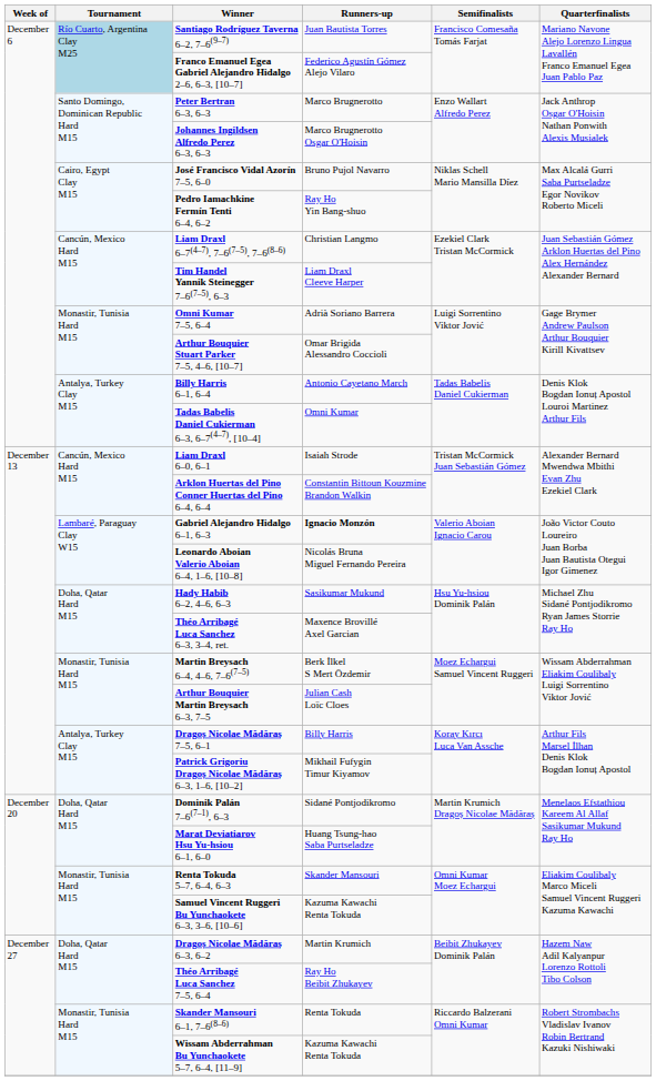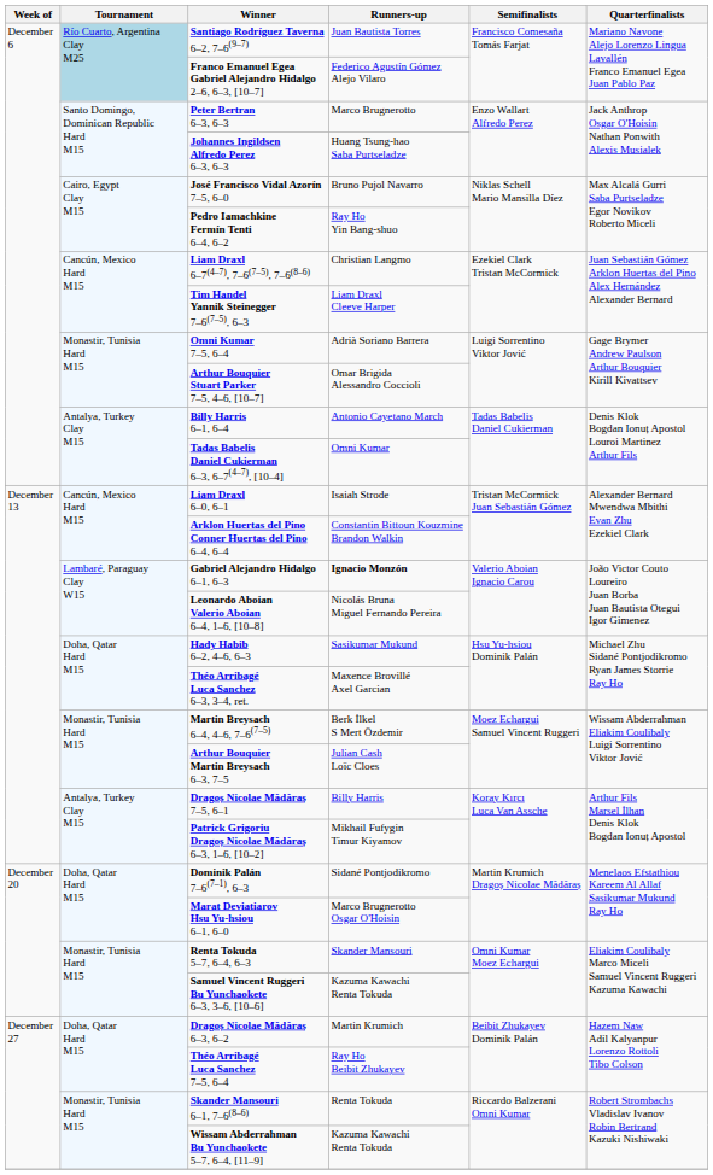 <table class="wikitable" style="font-size:85%;">
 <tr>
 <th width="65">Week of</th>
 <th style="width:190px;">Tournament</th>
 <th style="width:210px;">Winner</th>
 <th style="width:210px;">Runners-up</th>
 <th style="width:170px;">Semifinalists</th>
 <th style="width:170px;">Quarterfinalists</th>
 </tr>
 <tr style="vertical-align:top">
 <td rowspan=12>December 6</td>
 <td rowspan="2" style="background:lightblue;"><a href='#'>Río Cuarto</a>, Argentina <br> Clay <br> M25 <br> </td>
 <td><strong> <a href='#'>Santiago Rodríguez Taverna</a></strong> <br> 6–2, 7–6<sup>(9–7)</sup></td>
 <td> <a href='#'>Juan Bautista Torres</a></td>
 <td rowspan=2> <a href='#'>Francisco Comesaña</a> <br>  Tomás Farjat</td>
 <td rowspan=2> <a href='#'>Mariano Navone</a> <br>  <a href='#'>Alejo Lorenzo Lingua Lavallén</a> <br>  Franco Emanuel Egea <br>  <a href='#'>Juan Pablo Paz</a></td>
 </tr>
 <tr style="vertical-align:top">
 <td><strong> Franco Emanuel Egea <br>  Gabriel Alejandro Hidalgo</strong> <br> 2–6, 6–3, [10–7]</td>
 <td> <a href='#'>Federico Agustín Gómez</a> <br>  Alejo Vilaro</td>
 </tr>
 <tr style="vertical-align:top">
 <td rowspan="2" style="background:#f0f8ff;">Santo Domingo, Dominican Republic <br> Hard <br> M15 <br> </td>
 <td><strong> <a href='#'>Peter Bertran</a></strong> <br> 6–3, 6–3</td>
 <td> Marco Brugnerotto</td>
 <td rowspan=2> Enzo Wallart <br>  <a href='#'>Alfredo Perez</a></td>
 <td rowspan=2> Jack Anthrop <br>  <a href='#'>Osgar O'Hoisin</a> <br>  Nathan Ponwith <br>  <a href='#'>Alexis Musialek</a></td>
 </tr>
 <tr style="vertical-align:top">
 <td><strong> <a href='#'>Johannes Ingildsen</a> <br>  <a href='#'>Alfredo Perez</a></strong> <br> 6–3, 6–3</td>
-<td> Marco Brugnerotto <br>  <a href='#'>Osgar O'Hoisin</a></td>
+<td> Huang Tsung-hao <br>  <a href='#'>Saba Purtseladze</a></td>
 </tr>
 <tr style="vertical-align:top">
 <td rowspan="2" style="background:#f0f8ff;">Cairo, Egypt <br> Clay <br> M15 <br> </td>
 <td><strong> José Francisco Vidal Azorín</strong> <br> 7–5, 6–0</td>
 <td> Bruno Pujol Navarro</td>
 <td rowspan=2> Niklas Schell <br>  Mario Mansilla Díez</td>
 <td rowspan=2> Max Alcalá Gurri <br>  <a href='#'>Saba Purtseladze</a> <br>  Egor Novikov <br>  Roberto Miceli</td>
 </tr>
 <tr style="vertical-align:top">
 <td><strong> Pedro Iamachkine <br>  Fermín Tenti</strong> <br> 6–4, 6–2</td>
 <td> <a href='#'>Ray Ho</a> <br>  Yin Bang-shuo</td>
 </tr>
 <tr style="vertical-align:top">
 <td rowspan="2" style="background:#f0f8ff;">Cancún, Mexico <br> Hard <br> M15 <br> </td>
 <td><strong> <a href='#'>Liam Draxl</a></strong> <br> 6–7<sup>(4–7)</sup>, 7–6<sup>(7–5)</sup>, 7–6<sup>(8–6)</sup></td>
 <td> Christian Langmo</td>
 <td rowspan=2> Ezekiel Clark <br>  Tristan McCormick</td>
 <td rowspan=2> <a href='#'>Juan Sebastián Gómez</a> <br>  <a href='#'>Arklon Huertas del Pino</a> <br>  <a href='#'>Alex Hernández</a> <br>  Alexander Bernard</td>
 </tr>
 <tr style="vertical-align:top">
 <td><strong> <a href='#'>Tim Handel</a> <br>  Yannik Steinegger</strong> <br> 7–6<sup>(7–5)</sup>, 6–3</td>
 <td> <a href='#'>Liam Draxl</a> <br>  <a href='#'>Cleeve Harper</a></td>
 </tr>
 <tr style="vertical-align:top">
 <td rowspan="2" style="background:#f0f8ff;">Monastir, Tunisia <br> Hard <br> M15 <br> </td>
 <td><strong> <a href='#'>Omni Kumar</a></strong> <br> 7–5, 6–4</td>
 <td> Adrià Soriano Barrera</td>
 <td rowspan=2> Luigi Sorrentino <br>  Viktor Jović</td>
 <td rowspan=2> Gage Brymer <br>  <a href='#'>Andrew Paulson</a> <br>  <a href='#'>Arthur Bouquier</a> <br>  Kirill Kivattsev</td>
 </tr>
 <tr style="vertical-align:top">
 <td><strong> <a href='#'>Arthur Bouquier</a> <br>  <a href='#'>Stuart Parker</a></strong> <br> 7–5, 4–6, [10–7]</td>
 <td> Omar Brigida <br>  Alessandro Coccioli</td>
 </tr>
 <tr style="vertical-align:top">
 <td rowspan="2" style="background:#f0f8ff;">Antalya, Turkey <br> Clay <br> M15 <br> </td>
 <td><strong> <a href='#'>Billy Harris</a></strong> <br> 6–1, 6–4</td>
 <td> <a href='#'>Antonio Cayetano March</a></td>
 <td rowspan=2> <a href='#'>Tadas Babelis</a> <br>  <a href='#'>Daniel Cukierman</a></td>
 <td rowspan=2> Denis Klok <br>  Bogdan Ionuț Apostol <br>  Louroi Martinez <br>  <a href='#'>Arthur Fils</a></td>
 </tr>
 <tr style="vertical-align:top">
 <td><strong> <a href='#'>Tadas Babelis</a> <br>  <a href='#'>Daniel Cukierman</a></strong> <br> 6–3, 6–7<sup>(4–7)</sup>, [10–4]</td>
 <td> <a href='#'>Omni Kumar</a></td>
 </tr>
 <tr style="vertical-align:top">
 <td rowspan=10>December 13</td>
 <td rowspan="2" style="background:#f0f8ff;">Cancún, Mexico <br> Hard <br> M15 <br> </td>
 <td><strong> <a href='#'>Liam Draxl</a></strong> <br> 6–0, 6–1</td>
 <td> Isaiah Strode</td>
 <td rowspan=2> Tristan McCormick <br>  <a href='#'>Juan Sebastián Gómez</a></td>
 <td rowspan=2> Alexander Bernard <br>  Mwendwa Mbithi <br>  <a href='#'>Evan Zhu</a> <br>  Ezekiel Clark</td>
 </tr>
 <tr style="vertical-align:top">
 <td><strong> <a href='#'>Arklon Huertas del Pino</a> <br>  <a href='#'>Conner Huertas del Pino</a></strong> <br> 6–4, 6–4</td>
 <td> <a href='#'>Constantin Bittoun Kouzmine</a> <br>  <a href='#'>Brandon Walkin</a></td>
 </tr>
 <tr style="vertical-align:top">
 <td rowspan="2" style="background:#f0f8ff;"><a href='#'>Lambaré</a>, Paraguay <br> Clay <br> W15 <br> </td>
 <td><strong> Gabriel Alejandro Hidalgo</strong> <br> 6–1, 6–3</td>
 <td><strong> Ignacio Monzón</strong></td>
 <td rowspan=2> <a href='#'>Valerio Aboian</a> <br>  <a href='#'>Ignacio Carou</a></td>
 <td rowspan=2> João Victor Couto Loureiro <br>  Juan Borba <br>  Juan Bautista Otegui <br>  Igor Gimenez</td>
 </tr>
 <tr style="vertical-align:top">
 <td><strong> Leonardo Aboian <br>  <a href='#'>Valerio Aboian</a></strong> <br> 6–4, 1–6, [10–8]</td>
 <td> Nicolás Bruna <br>  Miguel Fernando Pereira</td>
 </tr>
 <tr style="vertical-align:top">
 <td rowspan="2" style="background:#f0f8ff;">Doha, Qatar <br> Hard <br> M15 <br> </td>
 <td><strong> <a href='#'>Hady Habib</a></strong> <br> 6–2, 4–6, 6–3</td>
 <td> <a href='#'>Sasikumar Mukund</a></td>
 <td rowspan=2> <a href='#'>Hsu Yu-hsiou</a> <br>  Dominik Palán</td>
 <td rowspan=2> Michael Zhu <br>  Sidané Pontjodikromo <br>  Ryan James Storrie <br>  <a href='#'>Ray Ho</a></td>
 </tr>
 <tr style="vertical-align:top">
 <td><strong> <a href='#'>Théo Arribagé</a> <br>  <a href='#'>Luca Sanchez</a></strong> <br> 6–3, 3–4, ret.</td>
 <td> Maxence Brovillé <br>  Axel Garcian</td>
 </tr>
 <tr style="vertical-align:top">
 <td rowspan="2" style="background:#f0f8ff;">Monastir, Tunisia <br> Hard <br> M15 <br> </td>
 <td><strong> Martin Breysach</strong> <br> 6–4, 4–6, 7–6<sup>(7–5)</sup></td>
 <td> Berk İlkel <br>  S Mert Özdemir</td>
 <td rowspan=2> <a href='#'>Moez Echargui</a> <br>  Samuel Vincent Ruggeri</td>
 <td rowspan=2> Wissam Abderrahman <br>  <a href='#'>Eliakim Coulibaly</a> <br>  Luigi Sorrentino <br>  Viktor Jović</td>
 </tr>
 <tr style="vertical-align:top">
 <td><strong> <a href='#'>Arthur Bouquier</a> <br>  Martin Breysach</strong> <br> 6–3, 7–5</td>
 <td> <a href='#'>Julian Cash</a> <br>  Loïc Cloes</td>
 </tr>
 <tr style="vertical-align:top">
 <td rowspan="2" style="background:#f0f8ff;">Antalya, Turkey <br> Clay <br> M15 <br> </td>
 <td><strong> <a href='#'>Dragoș Nicolae Mădăraș</a></strong> <br> 7–5, 6–1</td>
 <td> <a href='#'>Billy Harris</a></td>
 <td rowspan=2> <a href='#'>Koray Kırcı</a> <br>  <a href='#'>Luca Van Assche</a></td>
 <td rowspan=2> <a href='#'>Arthur Fils</a> <br>  <a href='#'>Marsel İlhan</a> <br>  Denis Klok <br>  Bogdan Ionuț Apostol</td>
 </tr>
 <tr style="vertical-align:top">
 <td><strong> <a href='#'>Patrick Grigoriu</a> <br>  <a href='#'>Dragoș Nicolae Mădăraș</a></strong> <br> 6–3, 1–6, [10–2]</td>
 <td> Mikhail Fufygin <br>  Timur Kiyamov</td>
 </tr>
 <tr style="vertical-align:top">
 <td rowspan=4>December 20</td>
 <td rowspan="2" style="background:#f0f8ff;">Doha, Qatar <br> Hard <br> M15 <br> </td>
 <td><strong> Dominik Palán</strong> <br> 7–6<sup>(7–1)</sup>, 6–3</td>
 <td> Sidané Pontjodikromo</td>
 <td rowspan=2> Martin Krumich <br>  <a href='#'>Dragoș Nicolae Mădăraș</a></td>
 <td rowspan=2> <a href='#'>Menelaos Efstathiou</a> <br>  <a href='#'>Kareem Al Allaf</a> <br>  <a href='#'>Sasikumar Mukund</a> <br>  <a href='#'>Ray Ho</a></td>
 </tr>
 <tr style="vertical-align:top">
 <td><strong> <a href='#'>Marat Deviatiarov</a> <br>  <a href='#'>Hsu Yu-hsiou</a></strong> <br> 6–1, 6–0</td>
-<td> Huang Tsung-hao <br>  <a href='#'>Saba Purtseladze</a></td>
+<td> Marco Brugnerotto <br>  <a href='#'>Osgar O'Hoisin</a></td>
 </tr>
 <tr style="vertical-align:top">
 <td rowspan="2" style="background:#f0f8ff;">Monastir, Tunisia <br> Hard <br> M15 <br> </td>
 <td><strong> Renta Tokuda</strong> <br> 5–7, 6–4, 6–3</td>
 <td> <a href='#'>Skander Mansouri</a></td>
 <td rowspan=2> <a href='#'>Omni Kumar</a> <br>  <a href='#'>Moez Echargui</a></td>
 <td rowspan=2> <a href='#'>Eliakim Coulibaly</a> <br>  Marco Miceli <br>  Samuel Vincent Ruggeri <br>  Kazuma Kawachi</td>
 </tr>
 <tr style="vertical-align:top">
 <td><strong> Samuel Vincent Ruggeri <br>  <a href='#'>Bu Yunchaokete</a></strong> <br> 6–3, 3–6, [10–6]</td>
 <td> Kazuma Kawachi <br>  Renta Tokuda</td>
 </tr>
 <tr style="vertical-align:top">
 <td rowspan=4>December 27</td>
 <td rowspan="2" style="background:#f0f8ff;">Doha, Qatar <br> Hard <br> M15 <br> </td>
 <td><strong> <a href='#'>Dragoș Nicolae Mădăraș</a></strong> <br> 6–3, 6–2</td>
 <td> Martin Krumich</td>
 <td rowspan=2> <a href='#'>Beibit Zhukayev</a> <br>  Dominik Palán</td>
 <td rowspan=2> <a href='#'>Hazem Naw</a> <br>  Adil Kalyanpur <br>  <a href='#'>Lorenzo Rottoli</a> <br>  <a href='#'>Tibo Colson</a></td>
 </tr>
 <tr style="vertical-align:top">
 <td><strong> <a href='#'>Théo Arribagé</a> <br>  <a href='#'>Luca Sanchez</a></strong> <br> 7–5, 6–4</td>
 <td> <a href='#'>Ray Ho</a> <br>  <a href='#'>Beibit Zhukayev</a></td>
 </tr>
 <tr style="vertical-align:top">
 <td rowspan="2" style="background:#f0f8ff;">Monastir, Tunisia <br> Hard <br> M15 <br> </td>
 <td><strong> <a href='#'>Skander Mansouri</a></strong> <br> 6–1, 7–6<sup>(8–6)</sup></td>
 <td> Renta Tokuda</td>
 <td rowspan=2> Riccardo Balzerani <br>  <a href='#'>Omni Kumar</a></td>
 <td rowspan=2> <a href='#'>Robert Strombachs</a> <br>  Vladislav Ivanov <br>  <a href='#'>Robin Bertrand</a> <br>  Kazuki Nishiwaki</td>
 </tr>
 <tr style="vertical-align:top">
 <td><strong> Wissam Abderrahman <br>  <a href='#'>Bu Yunchaokete</a></strong> <br> 5–7, 6–4, [11–9]</td>
 <td> Kazuma Kawachi <br>  Renta Tokuda</td>
 </tr>
 <tr style="vertical-align:top">
 </tr>
 </table>
